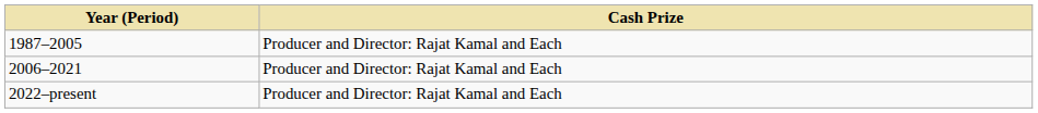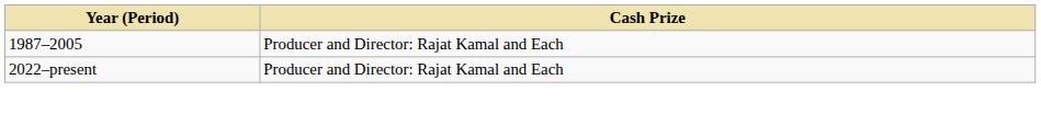 <table class="wikitable" style="width:80%">
 <tr>
 <th style="background-color:#EFE4B0;">Year (Period)</th>
 <th style="background-color:#EFE4B0;">Cash Prize</th>
 </tr>
 <tr>
 <td>1987–2005</td>
 <td>Producer and Director: Rajat Kamal and  Each</td>
 </tr>
 <tr>
-<td>2006–2021</td>
-<td>Producer and Director: Rajat Kamal and  Each</td>
-</tr>
-<tr>
 <td>2022–present</td>
 <td>Producer and Director: Rajat Kamal and  Each</td>
 </tr>
 </table>
